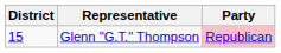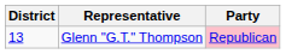 <table class="wikitable">
 <tr>
 <th>District</th>
 <th>Representative</th>
 <th>Party</th>
 </tr>
 <tr>
-<td><a href='#'>15</a></td>
+<td><a href='#'>13</a></td>
 <td><a href='#'>Glenn "G.T." Thompson</a></td>
 <td style="background: pink;"><a href='#'>Republican</a></td>
 </tr>
 </table>
